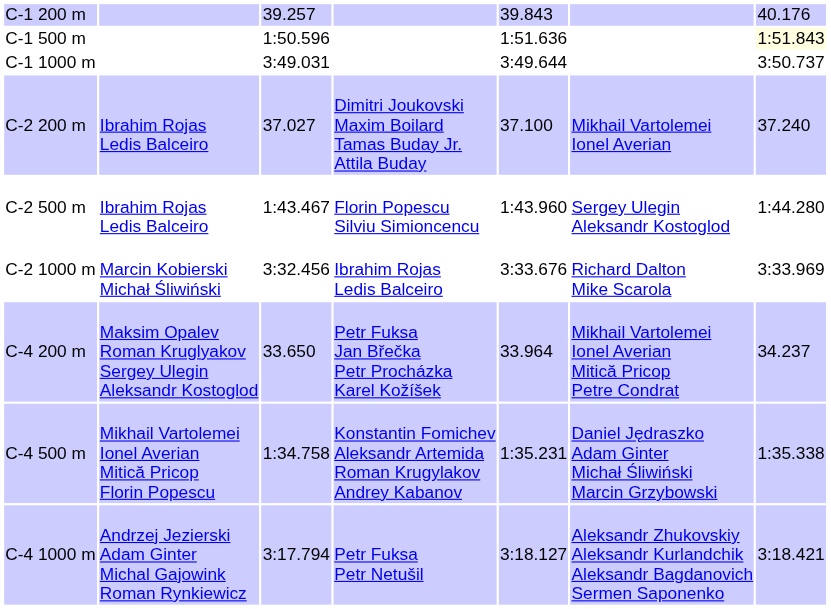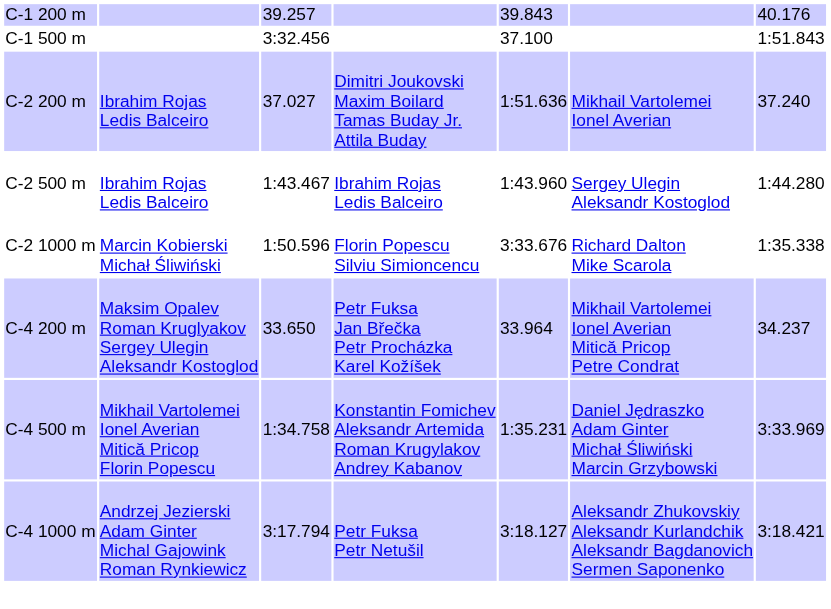 <table>
 <tr bgcolor=ccccff>
 <td>C-1 200 m</td>
 <td></td>
 <td>39.257</td>
 <td></td>
 <td>39.843</td>
 <td></td>
 <td>40.176</td>
 </tr>
 <tr>
 <td>C-1 500 m</td>
 <td></td>
-<td>1:50.596</td>
+<td>3:32.456</td>
 <td></td>
-<td>1:51.636</td>
+<td>37.100</td>
 <td></td>
-<td style="background: lightyellow;">1:51.843</td>
-</tr>
-<tr>
-<td>C-1 1000 m</td>
-<td></td>
-<td>3:49.031</td>
-<td></td>
-<td>3:49.644</td>
-<td></td>
-<td>3:50.737</td>
+<td>1:51.843</td>
 </tr>
 <tr bgcolor=ccccff>
 <td>C-2 200 m</td>
 <td><br><a href='#'>Ibrahim Rojas</a><br><a href='#'>Ledis Balceiro</a></td>
 <td>37.027</td>
 <td><br><a href='#'>Dimitri Joukovski</a><br><a href='#'>Maxim Boilard</a><br><a href='#'>Tamas Buday Jr.</a><br><a href='#'>Attila Buday</a></td>
-<td>37.100</td>
+<td>1:51.636</td>
 <td><br><a href='#'>Mikhail Vartolemei</a><br><a href='#'>Ionel Averian</a></td>
 <td>37.240</td>
 </tr>
 <tr>
 <td>C-2 500 m</td>
 <td><br><a href='#'>Ibrahim Rojas</a><br><a href='#'>Ledis Balceiro</a></td>
 <td>1:43.467</td>
-<td><br><a href='#'>Florin Popescu</a><br><a href='#'>Silviu Simioncencu</a></td>
+<td><br><a href='#'>Ibrahim Rojas</a><br><a href='#'>Ledis Balceiro</a></td>
 <td>1:43.960</td>
 <td><br><a href='#'>Sergey Ulegin</a><br><a href='#'>Aleksandr Kostoglod</a></td>
 <td>1:44.280</td>
 </tr>
 <tr>
 <td>C-2 1000 m</td>
 <td><br><a href='#'>Marcin Kobierski</a><br><a href='#'>Michał Śliwiński</a></td>
-<td>3:32.456</td>
-<td><br><a href='#'>Ibrahim Rojas</a><br><a href='#'>Ledis Balceiro</a></td>
+<td>1:50.596</td>
+<td><br><a href='#'>Florin Popescu</a><br><a href='#'>Silviu Simioncencu</a></td>
 <td>3:33.676</td>
 <td><br><a href='#'>Richard Dalton</a><br><a href='#'>Mike Scarola</a></td>
-<td>3:33.969</td>
+<td>1:35.338</td>
 </tr>
 <tr bgcolor=ccccff>
 <td>C-4 200 m</td>
 <td><br><a href='#'>Maksim Opalev</a><br><a href='#'>Roman Kruglyakov</a><br><a href='#'>Sergey Ulegin</a><br><a href='#'>Aleksandr Kostoglod</a></td>
 <td>33.650</td>
 <td><br><a href='#'>Petr Fuksa</a><br><a href='#'>Jan Břečka</a><br><a href='#'>Petr Procházka</a><br><a href='#'>Karel Kožíšek</a></td>
 <td>33.964</td>
 <td><br><a href='#'>Mikhail Vartolemei</a><br><a href='#'>Ionel Averian</a><br><a href='#'>Mitică Pricop</a><br><a href='#'>Petre Condrat</a></td>
 <td>34.237</td>
 </tr>
 <tr bgcolor=ccccff>
 <td>C-4 500 m</td>
 <td><br><a href='#'>Mikhail Vartolemei</a><br><a href='#'>Ionel Averian</a><br><a href='#'>Mitică Pricop</a><br><a href='#'>Florin Popescu</a></td>
 <td>1:34.758</td>
 <td><br><a href='#'>Konstantin Fomichev</a><br><a href='#'>Aleksandr Artemida</a><br><a href='#'>Roman Krugylakov</a><br><a href='#'>Andrey Kabanov</a></td>
 <td>1:35.231</td>
 <td><br><a href='#'>Daniel Jędraszko</a><br><a href='#'>Adam Ginter</a><br><a href='#'>Michał Śliwiński</a><br><a href='#'>Marcin Grzybowski</a></td>
-<td>1:35.338</td>
+<td>3:33.969</td>
 </tr>
 <tr bgcolor=ccccff>
 <td>C-4 1000 m</td>
 <td><br><a href='#'>Andrzej Jezierski</a><br><a href='#'>Adam Ginter</a><br><a href='#'>Michal Gajowink</a><br><a href='#'>Roman Rynkiewicz</a></td>
 <td>3:17.794</td>
 <td><br><a href='#'>Petr Fuksa</a><br><a href='#'>Petr Netušil</a></td>
 <td>3:18.127</td>
 <td><br><a href='#'>Aleksandr Zhukovskiy</a><br><a href='#'>Aleksandr Kurlandchik</a><br><a href='#'>Aleksandr Bagdanovich</a><br><a href='#'>Sermen Saponenko</a></td>
 <td>3:18.421</td>
 </tr>
 </table>
